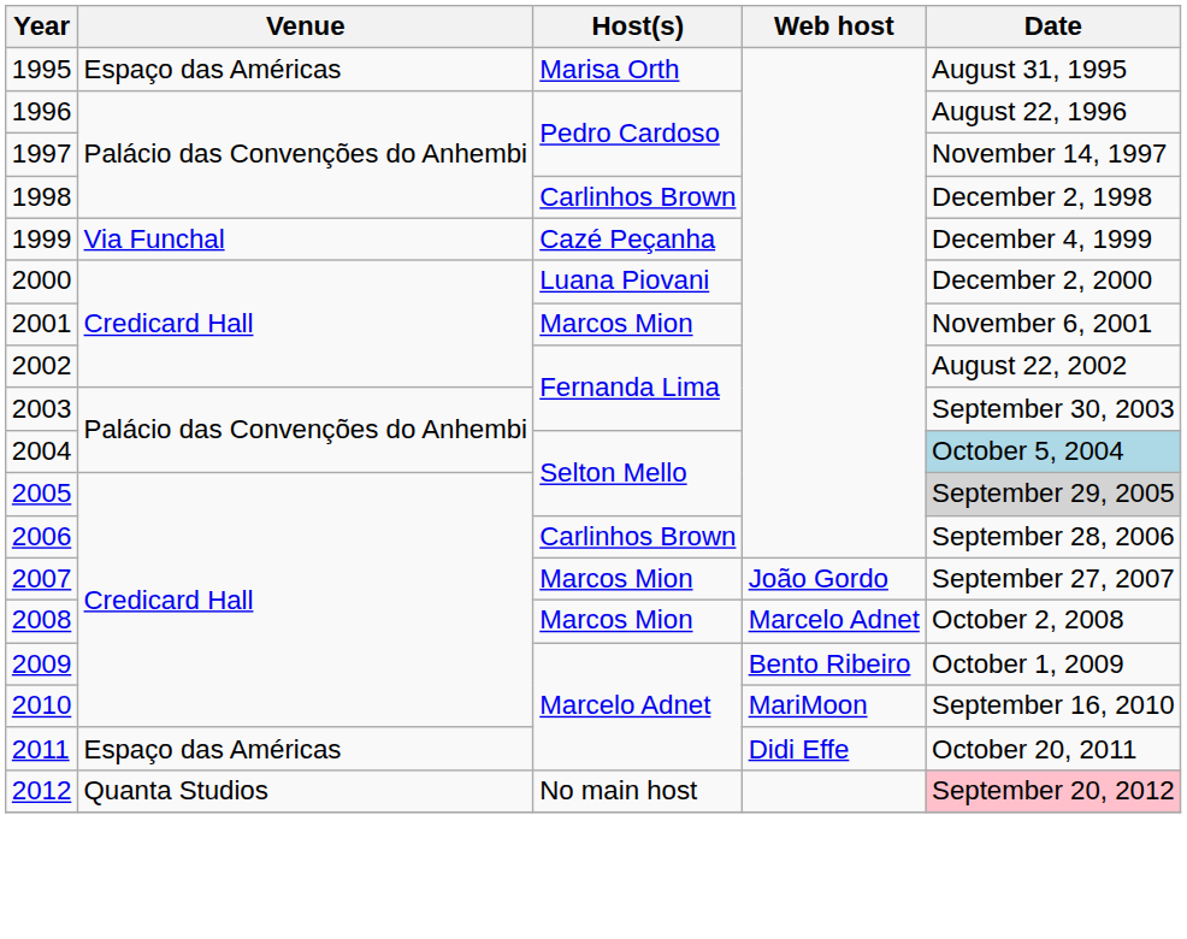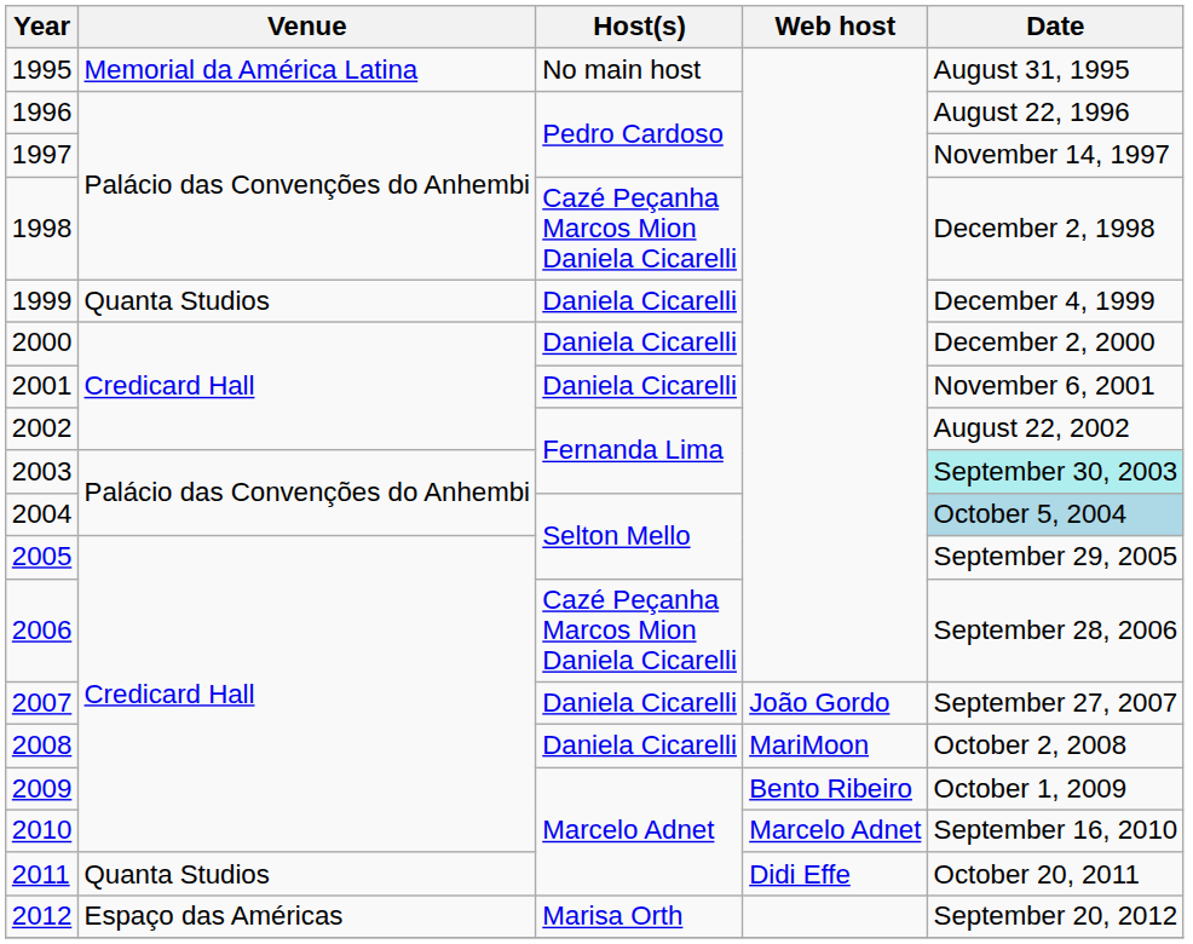 <table class="wikitable">
 <tr>
 <th>Year</th>
 <th>Venue</th>
 <th>Host(s)</th>
 <th>Web host</th>
 <th>Date</th>
 </tr>
 <tr>
 <td>1995</td>
-<td>Espaço das Américas</td>
-<td><a href='#'>Marisa Orth</a></td>
+<td><a href='#'>Memorial da América Latina</a></td>
+<td>No main host</td>
 <td rowspan="12"></td>
 <td>August 31, 1995</td>
 </tr>
 <tr>
 <td>1996</td>
 <td rowspan="3">Palácio das Convenções do Anhembi</td>
 <td rowspan="2"><a href='#'>Pedro Cardoso</a></td>
 <td>August 22, 1996</td>
 </tr>
 <tr>
 <td>1997</td>
 <td>November 14, 1997</td>
 </tr>
 <tr>
 <td>1998</td>
-<td><a href='#'>Carlinhos Brown</a></td>
+<td><a href='#'>Cazé Peçanha</a><br><a href='#'>Marcos Mion</a><br><a href='#'>Daniela Cicarelli</a></td>
 <td>December 2, 1998</td>
 </tr>
 <tr>
 <td>1999</td>
-<td><a href='#'>Via Funchal</a></td>
-<td><a href='#'>Cazé Peçanha</a></td>
+<td>Quanta Studios</td>
+<td><a href='#'>Daniela Cicarelli</a></td>
 <td>December 4, 1999</td>
 </tr>
 <tr>
 <td>2000</td>
 <td rowspan="3"><a href='#'>Credicard Hall</a></td>
-<td><a href='#'>Luana Piovani</a></td>
+<td><a href='#'>Daniela Cicarelli</a></td>
 <td>December 2, 2000</td>
 </tr>
 <tr>
 <td>2001</td>
-<td><a href='#'>Marcos Mion</a></td>
+<td><a href='#'>Daniela Cicarelli</a></td>
 <td>November 6, 2001</td>
 </tr>
 <tr>
 <td>2002</td>
 <td rowspan="2"><a href='#'>Fernanda Lima</a></td>
 <td>August 22, 2002</td>
 </tr>
 <tr>
 <td>2003</td>
 <td rowspan="2">Palácio das Convenções do Anhembi</td>
-<td>September 30, 2003</td>
+<td style="background: paleturquoise;">September 30, 2003</td>
 </tr>
 <tr>
 <td>2004</td>
 <td rowspan="2"><a href='#'>Selton Mello</a></td>
 <td style="background: lightblue;">October 5, 2004</td>
 </tr>
 <tr>
 <td><a href='#'>2005</a></td>
 <td rowspan="6"><a href='#'>Credicard Hall</a></td>
-<td style="background: lightgrey;">September 29, 2005</td>
+<td>September 29, 2005</td>
 </tr>
 <tr>
 <td><a href='#'>2006</a></td>
-<td><a href='#'>Carlinhos Brown</a></td>
+<td><a href='#'>Cazé Peçanha</a><br><a href='#'>Marcos Mion</a><br><a href='#'>Daniela Cicarelli</a></td>
 <td>September 28, 2006</td>
 </tr>
 <tr>
 <td><a href='#'>2007</a></td>
-<td><a href='#'>Marcos Mion</a></td>
+<td><a href='#'>Daniela Cicarelli</a></td>
 <td><a href='#'>João Gordo</a></td>
 <td>September 27, 2007</td>
 </tr>
 <tr>
 <td><a href='#'>2008</a></td>
-<td><a href='#'>Marcos Mion</a></td>
-<td><a href='#'>Marcelo Adnet</a></td>
+<td><a href='#'>Daniela Cicarelli</a></td>
+<td><a href='#'>MariMoon</a></td>
 <td>October 2, 2008</td>
 </tr>
 <tr>
 <td><a href='#'>2009</a></td>
 <td rowspan="3"><a href='#'>Marcelo Adnet</a></td>
 <td><a href='#'>Bento Ribeiro</a></td>
 <td>October 1, 2009</td>
 </tr>
 <tr>
 <td><a href='#'>2010</a></td>
-<td><a href='#'>MariMoon</a></td>
+<td><a href='#'>Marcelo Adnet</a></td>
 <td>September 16, 2010</td>
 </tr>
 <tr>
 <td><a href='#'>2011</a></td>
-<td>Espaço das Américas</td>
+<td>Quanta Studios</td>
 <td><a href='#'>Didi Effe</a></td>
 <td>October 20, 2011</td>
 </tr>
 <tr>
 <td><a href='#'>2012</a></td>
-<td>Quanta Studios</td>
-<td>No main host</td>
+<td>Espaço das Américas</td>
+<td><a href='#'>Marisa Orth</a></td>
 <td></td>
-<td style="background: pink;">September 20, 2012</td>
+<td>September 20, 2012</td>
 </tr>
 <tr>
 </tr>
 </table>
